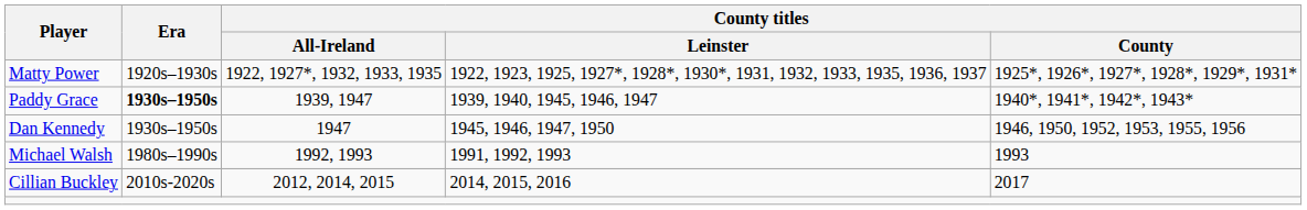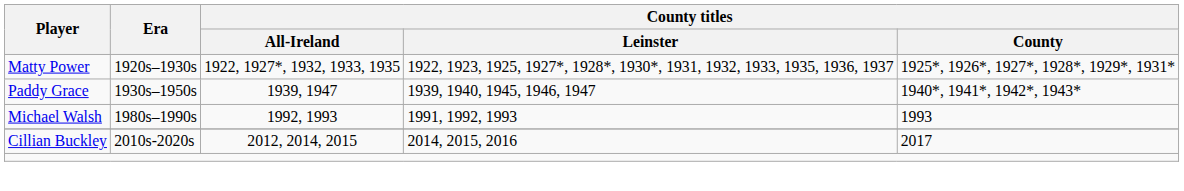 <table class="wikitable" style="text-align: center">
 <tr>
 <th rowspan="2">Player</th>
 <th rowspan="2">Era</th>
 <th colspan="3">County titles</th>
 </tr>
 <tr>
 <th>All-Ireland</th>
 <th>Leinster</th>
 <th>County</th>
 </tr>
 <tr>
 <td align=left><a href='#'>Matty Power</a></td>
 <td align=left>1920s–1930s</td>
 <td>1922, 1927*, 1932, 1933, 1935</td>
 <td align=left>1922, 1923, 1925, 1927*, 1928*, 1930*, 1931, 1932, 1933, 1935, 1936, 1937</td>
 <td align=left>1925*, 1926*, 1927*, 1928*, 1929*, 1931*</td>
 </tr>
 <tr>
 <td align=left><a href='#'>Paddy Grace</a></td>
-<td align=left><strong>1930s–1950s</strong></td>
+<td align=left>1930s–1950s</td>
 <td>1939, 1947</td>
 <td align=left>1939, 1940, 1945, 1946, 1947</td>
 <td align=left>1940*, 1941*, 1942*, 1943*</td>
-</tr>
-<tr>
-<td align=left><a href='#'>Dan Kennedy</a></td>
-<td align=left>1930s–1950s</td>
-<td>1947</td>
-<td align=left>1945, 1946, 1947, 1950</td>
-<td align=left>1946, 1950, 1952, 1953, 1955, 1956</td>
 </tr>
 <tr>
 <td align=left><a href='#'>Michael Walsh</a></td>
 <td align=left>1980s–1990s</td>
 <td>1992, 1993</td>
 <td align=left>1991, 1992, 1993</td>
 <td align=left>1993</td>
 </tr>
 <tr>
 </tr>
 <tr>
 <td align=left><a href='#'>Cillian Buckley</a></td>
 <td align=left>2010s-2020s</td>
 <td>2012, 2014, 2015</td>
 <td align=left>2014, 2015, 2016</td>
 <td align=left>2017</td>
 </tr>
 <tr>
 <td colspan = 5 align=left></td>
 </tr>
 </table>
